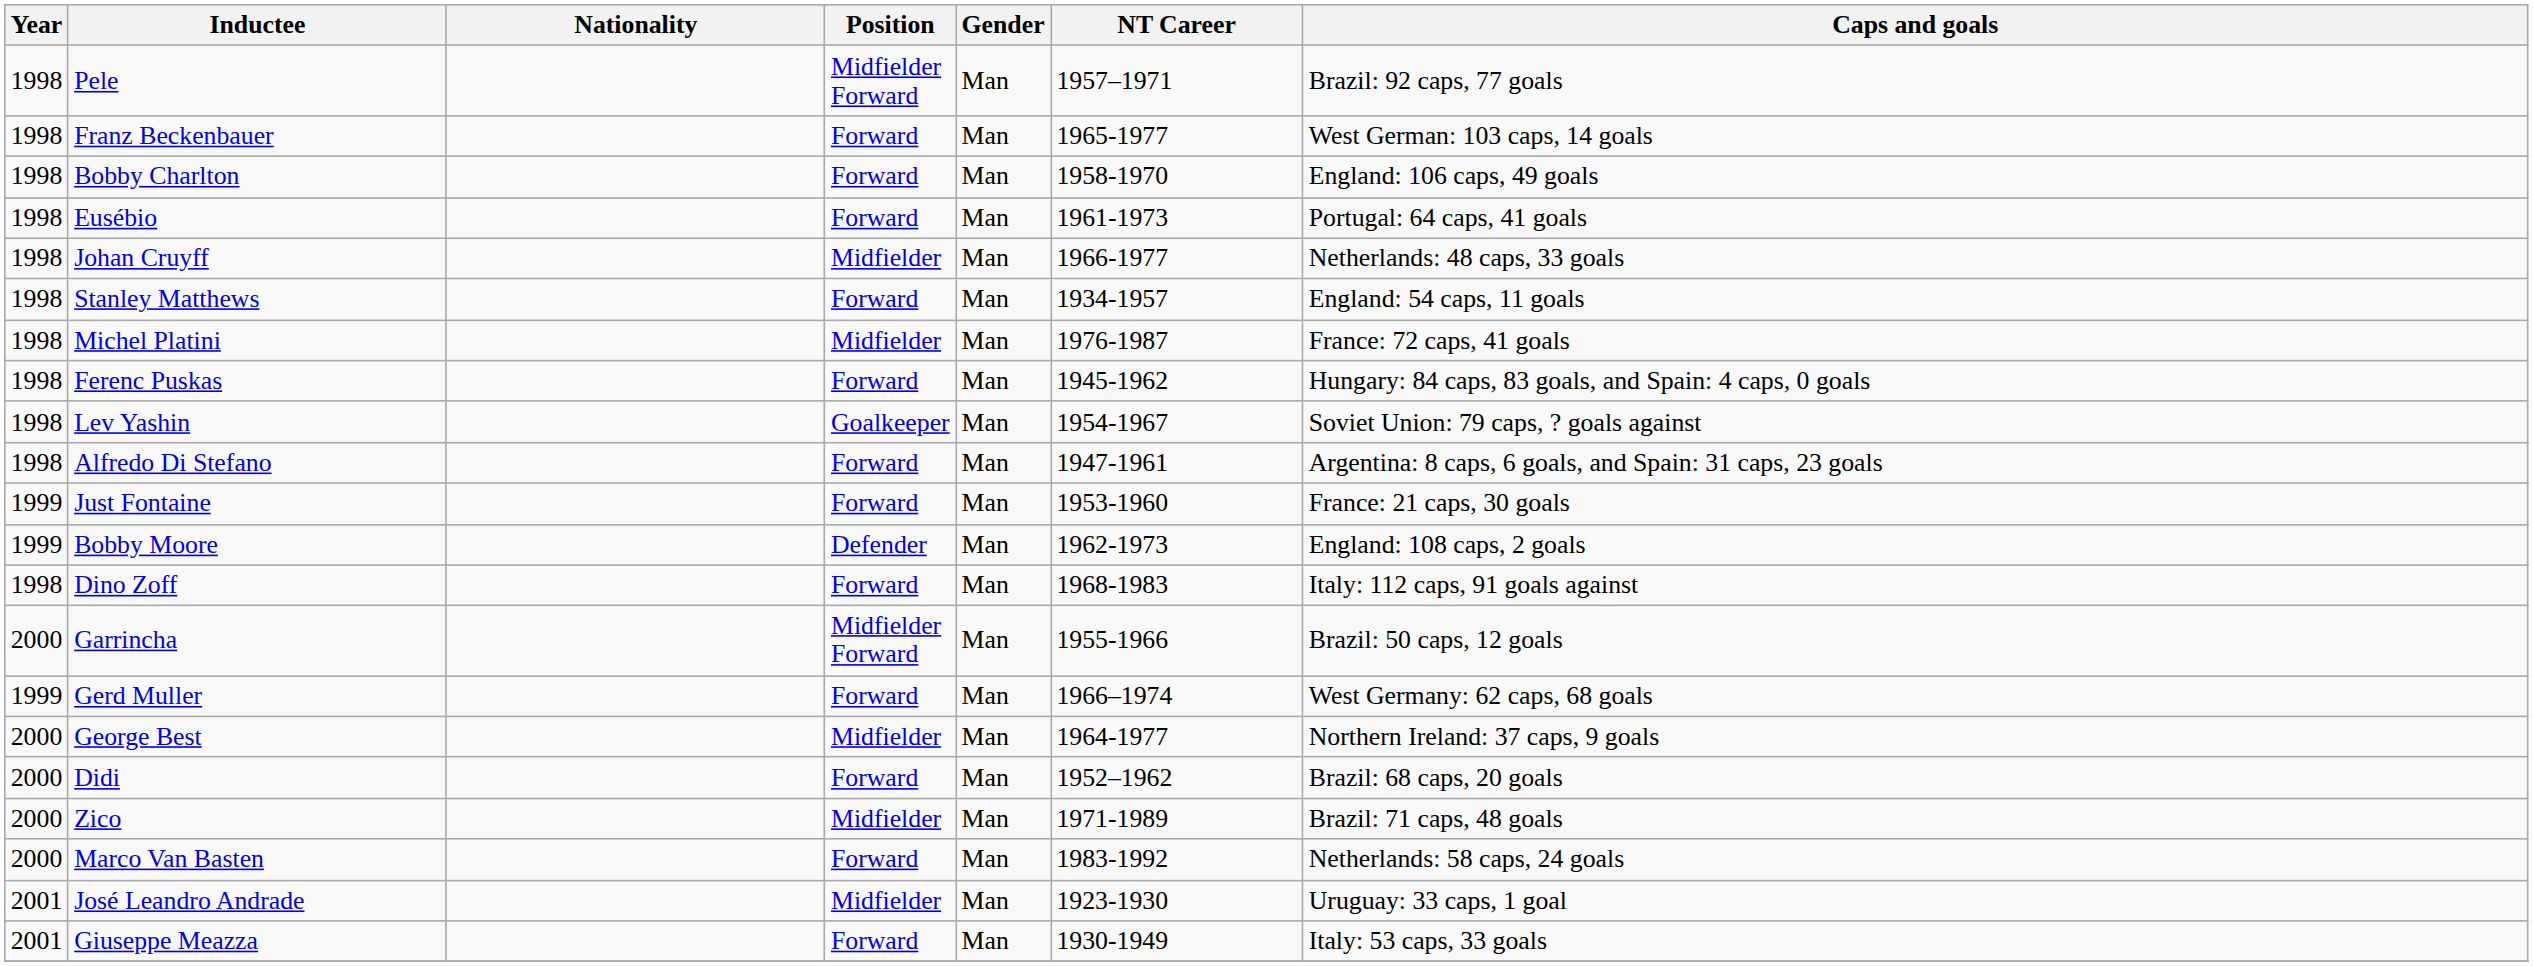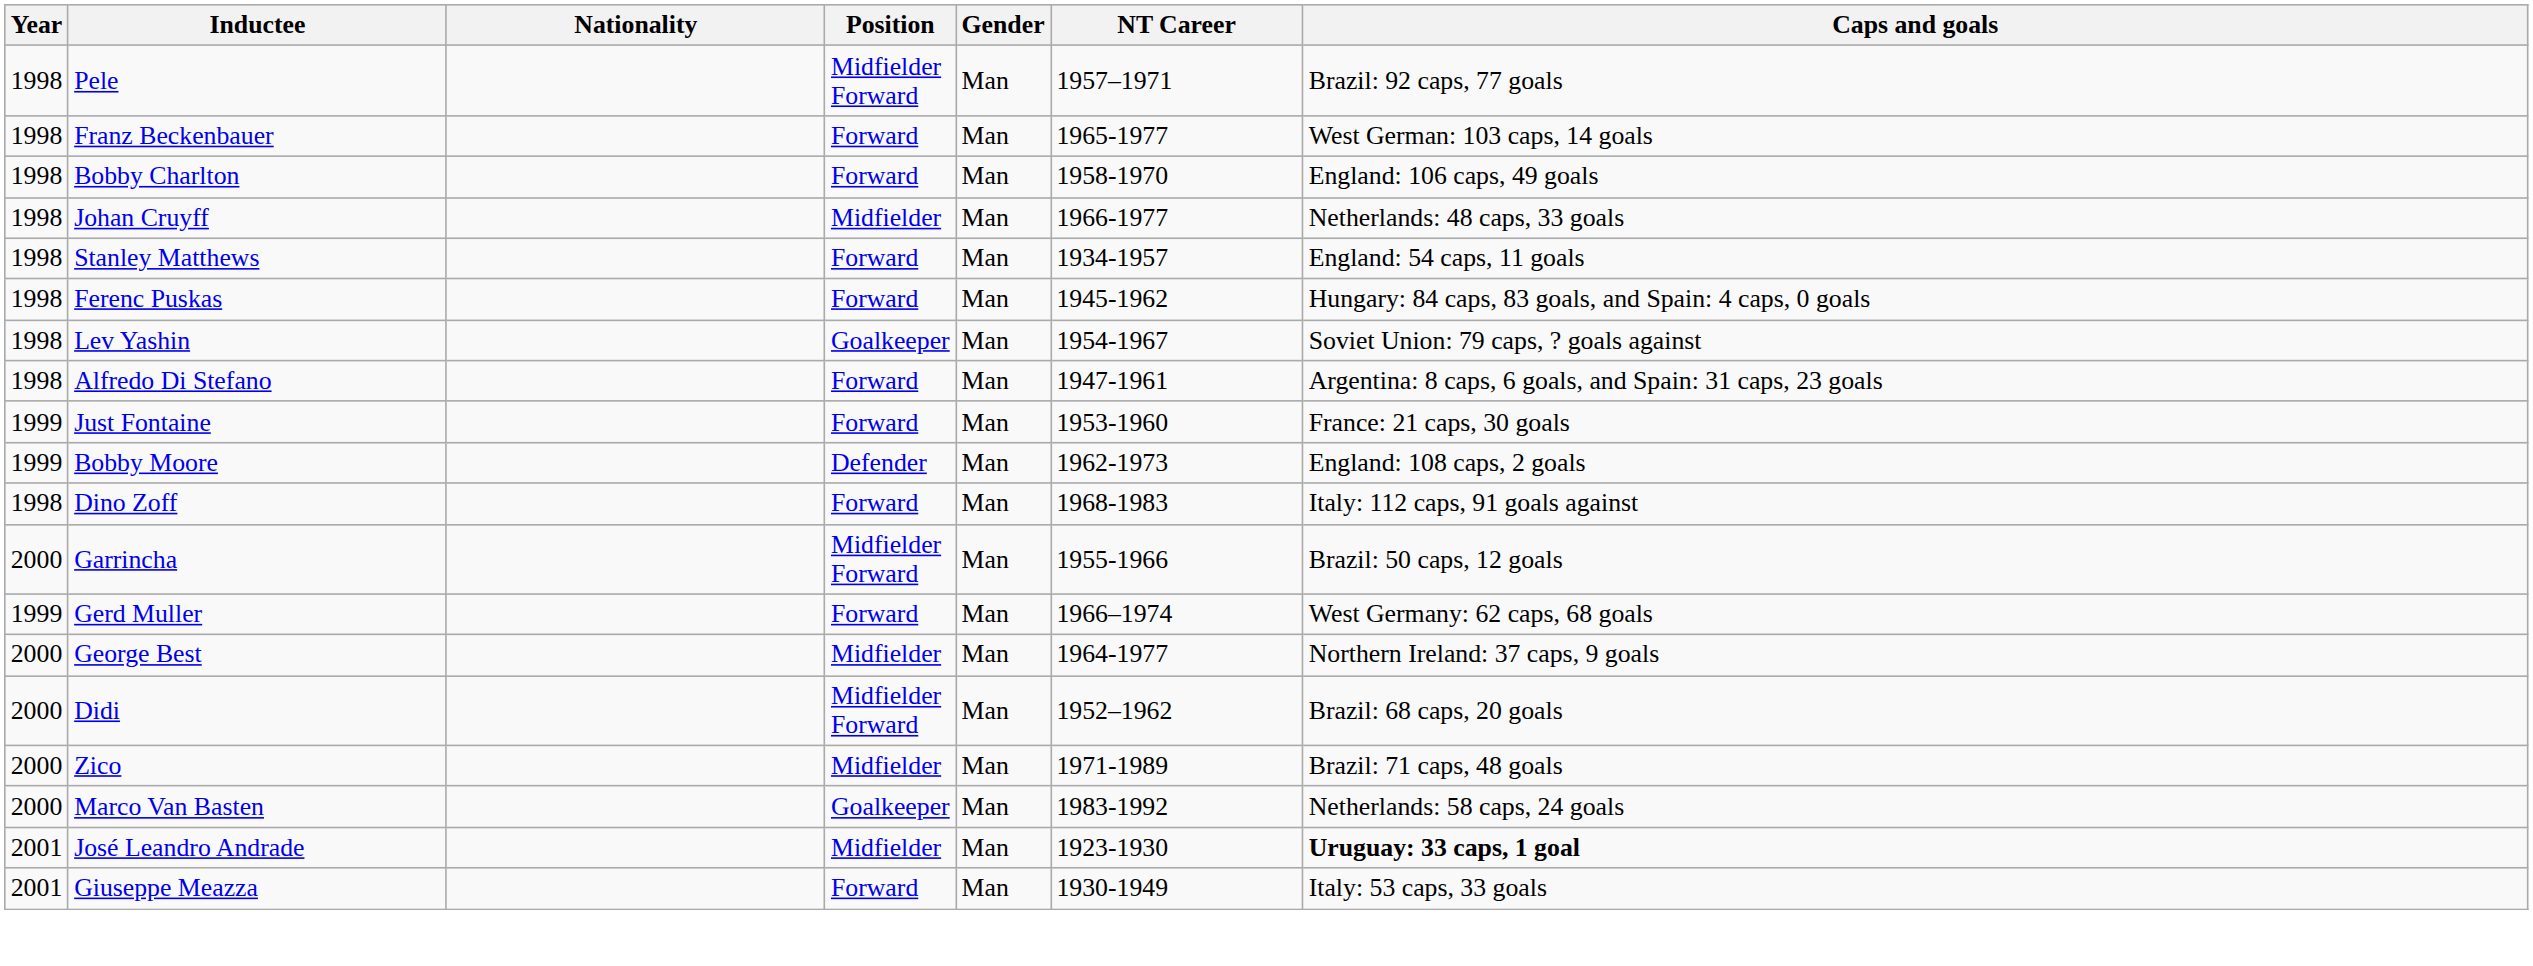 <table class="wikitable sortable" style="text-align: centre;">
 <tr>
 <th style="width:1%;">Year</th>
 <th style="width:15%;">Inductee</th>
 <th style="width:15%;">Nationality</th>
 <th style="width:1%;">Position</th>
 <th style="width:1%;">Gender</th>
 <th style="width:10%;">NT Career</th>
 <th class="unsortable">Caps and goals</th>
 </tr>
 <tr>
 <td>1998</td>
 <td scope=row style=text-align:left><a href='#'>Pele</a></td>
 <td align="left"></td>
 <td><a href='#'>Midfielder</a> <br><a href='#'>Forward</a></td>
 <td>Man</td>
 <td>1957–1971</td>
 <td>Brazil: 92 caps, 77 goals</td>
 </tr>
 <tr>
 <td>1998</td>
 <td scope=row style=text-align:left><a href='#'>Franz Beckenbauer</a></td>
 <td align="left"></td>
 <td><a href='#'>Forward</a></td>
 <td>Man</td>
 <td>1965-1977</td>
 <td>West German: 103 caps, 14 goals</td>
 </tr>
 <tr>
 <td>1998</td>
 <td scope=row style=text-align:left><a href='#'>Bobby Charlton</a></td>
 <td align="left"></td>
 <td><a href='#'>Forward</a></td>
 <td>Man</td>
 <td>1958-1970</td>
 <td>England: 106 caps, 49 goals</td>
 </tr>
 <tr>
 <td>1998</td>
-<td scope=row style=text-align:left><a href='#'>Eusébio</a></td>
-<td align="left"></td>
-<td><a href='#'>Forward</a></td>
-<td>Man</td>
-<td>1961-1973</td>
-<td>Portugal: 64 caps, 41 goals</td>
-</tr>
-<tr>
-<td>1998</td>
 <td scope=row style=text-align:left><a href='#'>Johan Cruyff</a></td>
 <td align="left"></td>
 <td><a href='#'>Midfielder</a></td>
 <td>Man</td>
 <td>1966-1977</td>
 <td>Netherlands: 48 caps, 33 goals</td>
 </tr>
 <tr>
 <td>1998</td>
 <td scope=row style=text-align:left><a href='#'>Stanley Matthews</a></td>
 <td align="left"></td>
 <td><a href='#'>Forward</a></td>
 <td>Man</td>
 <td>1934-1957</td>
 <td>England: 54 caps, 11 goals</td>
-</tr>
-<tr>
-<td>1998</td>
-<td scope=row style=text-align:left><a href='#'>Michel Platini</a></td>
-<td align="left"></td>
-<td><a href='#'>Midfielder</a></td>
-<td>Man</td>
-<td>1976-1987</td>
-<td>France: 72 caps, 41 goals</td>
 </tr>
 <tr>
 <td>1998</td>
 <td scope=row style=text-align:left><a href='#'>Ferenc Puskas</a></td>
 <td align="left"> </td>
 <td><a href='#'>Forward</a></td>
 <td>Man</td>
 <td>1945-1962</td>
 <td>Hungary: 84 caps, 83 goals, and Spain: 4 caps, 0 goals</td>
 </tr>
 <tr>
 <td>1998</td>
 <td scope=row style=text-align:left><a href='#'>Lev Yashin</a></td>
 <td align="left"></td>
 <td><a href='#'>Goalkeeper</a></td>
 <td>Man</td>
 <td>1954-1967</td>
 <td>Soviet Union: 79 caps, ? goals against</td>
 </tr>
 <tr>
 <td>1998</td>
 <td scope=row style=text-align:left><a href='#'>Alfredo Di Stefano</a></td>
 <td align="left"> </td>
 <td><a href='#'>Forward</a></td>
 <td>Man</td>
 <td>1947-1961</td>
 <td>Argentina: 8 caps, 6 goals, and Spain: 31 caps, 23 goals</td>
 </tr>
 <tr>
 <td>1999</td>
 <td scope=row style=text-align:left><a href='#'>Just Fontaine</a></td>
 <td align="left"></td>
 <td><a href='#'>Forward</a></td>
 <td>Man</td>
 <td>1953-1960</td>
 <td>France: 21 caps, 30 goals</td>
 </tr>
 <tr>
 <td>1999</td>
 <td scope=row style=text-align:left><a href='#'>Bobby Moore</a></td>
 <td align="left"></td>
 <td><a href='#'>Defender</a></td>
 <td>Man</td>
 <td>1962-1973</td>
 <td>England: 108 caps, 2 goals</td>
 </tr>
 <tr>
 <td>1998</td>
 <td scope=row style=text-align:left><a href='#'>Dino Zoff</a></td>
 <td align="left"></td>
 <td><a href='#'>Forward</a></td>
 <td>Man</td>
 <td>1968-1983</td>
 <td>Italy: 112 caps, 91 goals against</td>
 </tr>
 <tr>
 <td>2000</td>
 <td scope=row style=text-align:left><a href='#'>Garrincha</a></td>
 <td align="left"></td>
 <td><a href='#'>Midfielder</a> <br><a href='#'>Forward</a></td>
 <td>Man</td>
 <td>1955-1966</td>
 <td>Brazil: 50 caps, 12 goals</td>
 </tr>
 <tr>
 <td>1999</td>
 <td scope=row style=text-align:left><a href='#'>Gerd Muller</a></td>
 <td align="left"></td>
 <td><a href='#'>Forward</a></td>
 <td>Man</td>
 <td>1966–1974</td>
 <td>West Germany: 62 caps, 68 goals</td>
 </tr>
 <tr>
 <td>2000</td>
 <td scope=row style=text-align:left><a href='#'>George Best</a></td>
 <td align="left"></td>
 <td><a href='#'>Midfielder</a></td>
 <td>Man</td>
 <td>1964-1977</td>
 <td>Northern Ireland: 37 caps, 9 goals</td>
 </tr>
 <tr>
 <td>2000</td>
 <td scope=row style=text-align:left><a href='#'>Didi</a></td>
 <td align="left"></td>
-<td><a href='#'>Forward</a></td>
+<td><a href='#'>Midfielder</a> <br><a href='#'>Forward</a></td>
 <td>Man</td>
 <td>1952–1962</td>
 <td>Brazil: 68 caps, 20 goals</td>
 </tr>
 <tr>
 <td>2000</td>
 <td scope=row style=text-align:left><a href='#'>Zico</a></td>
 <td align="left"></td>
 <td><a href='#'>Midfielder</a></td>
 <td>Man</td>
 <td>1971-1989</td>
 <td>Brazil: 71 caps, 48 goals</td>
 </tr>
 <tr>
 <td>2000</td>
 <td scope=row style=text-align:left><a href='#'>Marco Van Basten</a></td>
 <td align="left"></td>
-<td><a href='#'>Forward</a></td>
+<td><a href='#'>Goalkeeper</a></td>
 <td>Man</td>
 <td>1983-1992</td>
 <td>Netherlands: 58 caps, 24 goals</td>
 </tr>
 <tr>
 <td>2001</td>
 <td scope=row style=text-align:left><a href='#'>José Leandro Andrade</a></td>
 <td align="left"></td>
 <td><a href='#'>Midfielder</a></td>
 <td>Man</td>
 <td>1923-1930</td>
-<td>Uruguay: 33 caps, 1 goal</td>
+<td><strong>Uruguay: 33 caps, 1 goal</strong></td>
 </tr>
 <tr>
 <td>2001</td>
 <td scope=row style=text-align:left><a href='#'>Giuseppe Meazza</a></td>
 <td align="left"></td>
 <td><a href='#'>Forward</a></td>
 <td>Man</td>
 <td>1930-1949</td>
 <td>Italy: 53 caps, 33 goals</td>
 </tr>
 <tr>
 </tr>
 </table>
